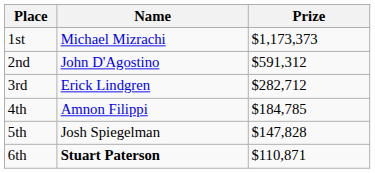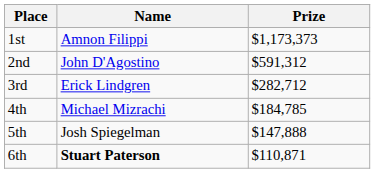 <table class="wikitable">
 <tr>
 <th width="50">Place</th>
 <th width="200">Name</th>
 <th width="125">Prize</th>
 </tr>
 <tr>
 <td>1st</td>
-<td><a href='#'>Michael Mizrachi</a></td>
+<td><a href='#'>Amnon Filippi</a></td>
 <td>$1,173,373</td>
 </tr>
 <tr>
 <td>2nd</td>
 <td><a href='#'>John D'Agostino</a></td>
 <td>$591,312</td>
 </tr>
 <tr>
 <td>3rd</td>
 <td><a href='#'>Erick Lindgren</a></td>
 <td>$282,712</td>
 </tr>
 <tr>
 <td>4th</td>
-<td><a href='#'>Amnon Filippi</a></td>
+<td><a href='#'>Michael Mizrachi</a></td>
 <td>$184,785</td>
 </tr>
 <tr>
 <td>5th</td>
 <td>Josh Spiegelman</td>
-<td>$147,828</td>
+<td>$147,888</td>
 </tr>
 <tr>
 <td>6th</td>
 <td><strong>Stuart Paterson</strong></td>
 <td>$110,871</td>
 </tr>
 </table>
